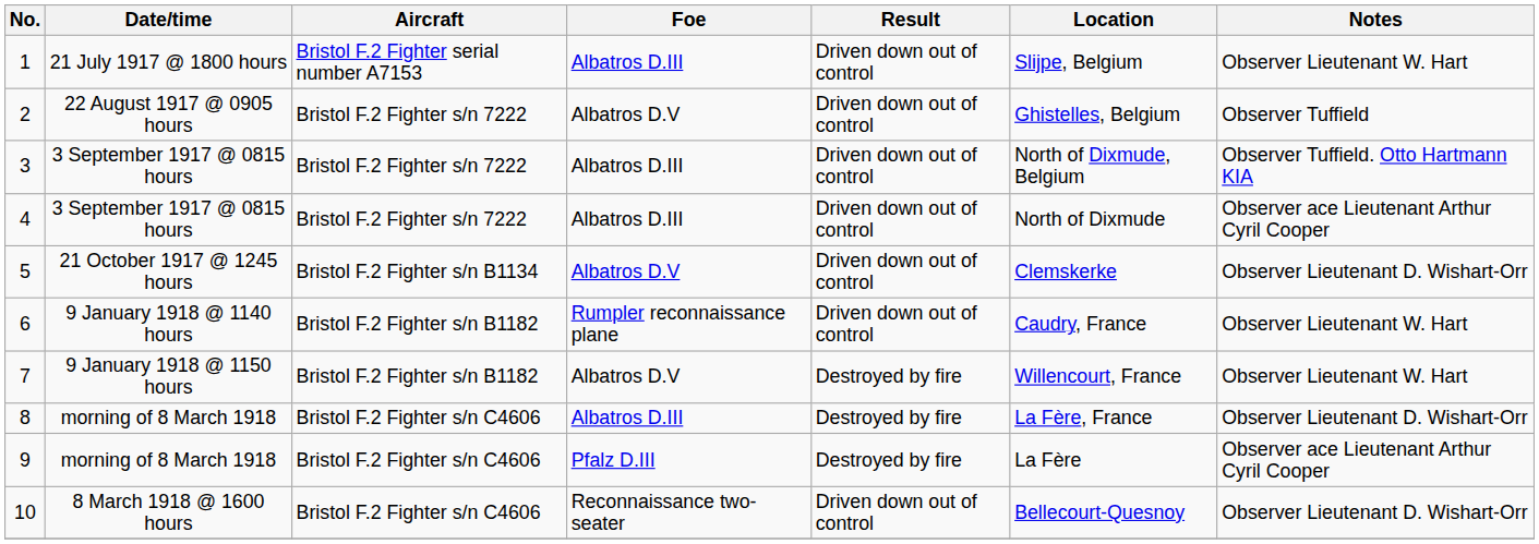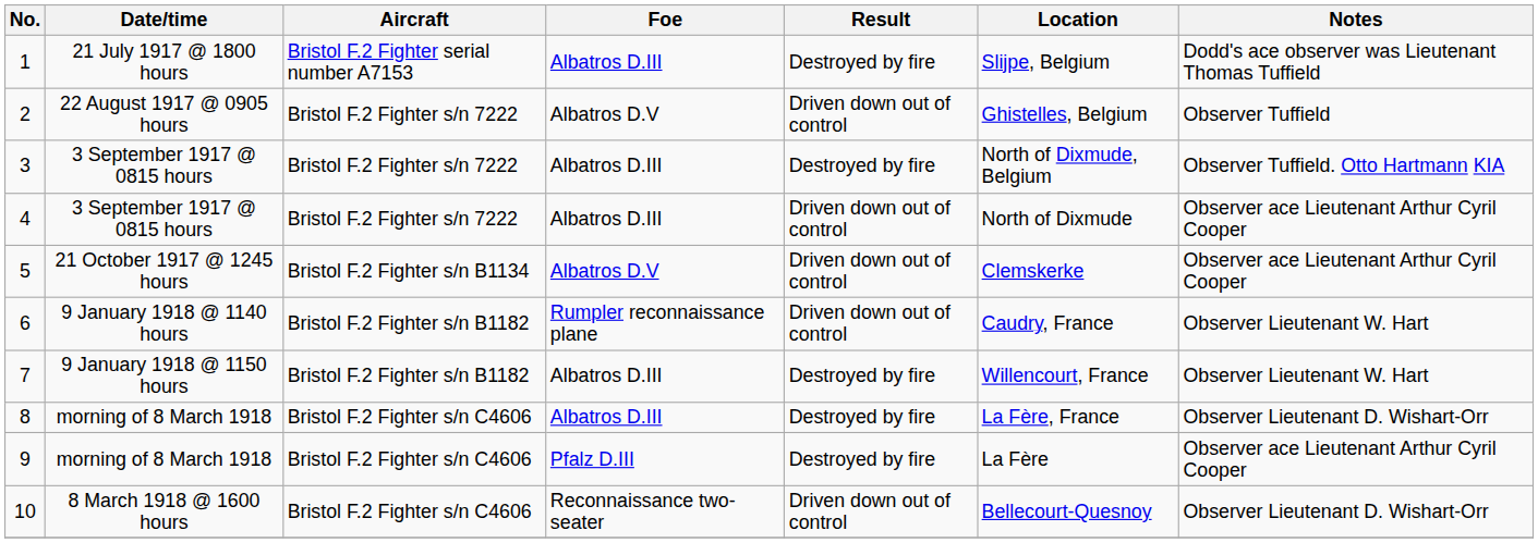 <table class="wikitable" border="1" style="margin: 1em auto 1em auto">
 <tr>
 <th>No.</th>
 <th>Date/time</th>
 <th>Aircraft</th>
 <th>Foe</th>
 <th>Result</th>
 <th>Location</th>
 <th>Notes</th>
 </tr>
 <tr>
 <td align="center">1</td>
 <td align="center">21 July 1917 @ 1800 hours</td>
 <td><a href='#'>Bristol F.2 Fighter</a> serial number A7153</td>
 <td><a href='#'>Albatros D.III</a></td>
-<td>Driven down out of control</td>
+<td>Destroyed by fire</td>
 <td><a href='#'>Slijpe</a>, Belgium</td>
-<td>Observer Lieutenant W. Hart</td>
+<td>Dodd's ace observer was Lieutenant Thomas Tuffield</td>
 </tr>
 <tr>
 <td align="center">2</td>
 <td align="center">22 August 1917 @ 0905 hours</td>
 <td>Bristol F.2 Fighter s/n 7222</td>
 <td>Albatros D.V</td>
 <td>Driven down out of control</td>
 <td><a href='#'>Ghistelles</a>, Belgium</td>
 <td>Observer Tuffield</td>
 </tr>
 <tr>
 <td align="center">3</td>
 <td align="center">3 September 1917 @ 0815 hours</td>
 <td>Bristol F.2 Fighter s/n 7222</td>
 <td>Albatros D.III</td>
-<td>Driven down out of control</td>
+<td>Destroyed by fire</td>
 <td>North of <a href='#'>Dixmude</a>, Belgium</td>
 <td>Observer Tuffield. <a href='#'>Otto Hartmann</a> <a href='#'>KIA</a></td>
 </tr>
 <tr>
 <td align="center">4</td>
 <td align="center">3 September 1917 @ 0815 hours</td>
 <td>Bristol F.2 Fighter s/n 7222</td>
 <td>Albatros D.III</td>
 <td>Driven down out of control</td>
 <td>North of Dixmude</td>
 <td>Observer ace Lieutenant Arthur Cyril Cooper</td>
 </tr>
 <tr>
 <td align="center">5</td>
 <td align="center">21 October 1917 @ 1245 hours</td>
 <td>Bristol F.2 Fighter s/n B1134</td>
 <td><a href='#'>Albatros D.V</a></td>
 <td>Driven down out of control</td>
 <td><a href='#'>Clemskerke</a></td>
-<td>Observer Lieutenant D. Wishart-Orr</td>
+<td>Observer ace Lieutenant Arthur Cyril Cooper</td>
 </tr>
 <tr>
 <td align="center">6</td>
 <td align="center">9 January 1918 @ 1140 hours</td>
 <td>Bristol F.2 Fighter s/n B1182</td>
 <td><a href='#'>Rumpler</a> reconnaissance plane</td>
 <td>Driven down out of control</td>
 <td><a href='#'>Caudry</a>, France</td>
 <td>Observer Lieutenant W. Hart</td>
 </tr>
 <tr>
 <td align="center">7</td>
 <td align="center">9 January 1918 @ 1150 hours</td>
 <td>Bristol F.2 Fighter s/n B1182</td>
-<td>Albatros D.V</td>
+<td>Albatros D.III</td>
 <td>Destroyed by fire</td>
 <td><a href='#'>Willencourt</a>, France</td>
 <td>Observer Lieutenant W. Hart</td>
 </tr>
 <tr>
 <td align="center">8</td>
 <td align="center">morning of 8 March 1918</td>
 <td>Bristol F.2 Fighter s/n C4606</td>
 <td><a href='#'>Albatros D.III</a></td>
 <td>Destroyed by fire</td>
 <td><a href='#'>La Fère</a>, France</td>
 <td>Observer Lieutenant D. Wishart-Orr</td>
 </tr>
 <tr>
 <td align="center">9</td>
 <td align="center">morning of 8 March 1918</td>
 <td>Bristol F.2 Fighter s/n C4606</td>
 <td><a href='#'>Pfalz D.III</a></td>
 <td>Destroyed by fire</td>
 <td>La Fère</td>
 <td>Observer ace Lieutenant Arthur Cyril Cooper</td>
 </tr>
 <tr>
 <td align="center">10</td>
 <td align="center">8 March 1918 @ 1600 hours</td>
 <td>Bristol F.2 Fighter s/n C4606</td>
 <td>Reconnaissance two-seater</td>
 <td>Driven down out of control</td>
 <td><a href='#'>Bellecourt-Quesnoy</a></td>
 <td>Observer Lieutenant D. Wishart-Orr</td>
 </tr>
 <tr>
 </tr>
 </table>
